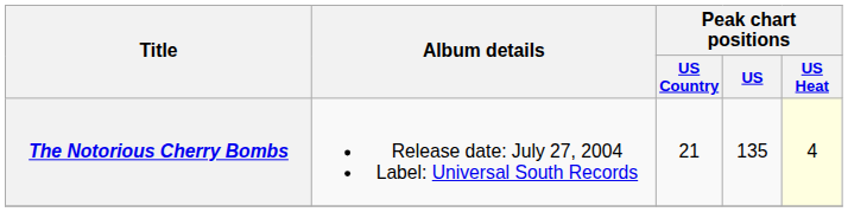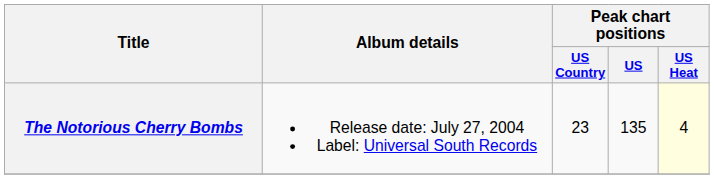 <table class="wikitable plainrowheaders" style="text-align:center;">
 <tr>
 <th rowspan="2" style="width:16em;">Title</th>
 <th rowspan="2" style="width:18em;">Album details</th>
 <th colspan="3">Peak chart positions</th>
 </tr>
 <tr style="font-size:smaller;">
 <th width="45"><a href='#'>US Country</a></th>
 <th width="45"><a href='#'>US</a></th>
 <th width="45"><a href='#'>US<br>Heat</a></th>
 </tr>
 <tr>
 <th scope="row"><em><a href='#'>The Notorious Cherry Bombs</a></em></th>
 <td><br><ul><li>Release date: July 27, 2004</li><li>Label: <a href='#'>Universal South Records</a></li></ul></td>
-<td>21</td>
+<td>23</td>
 <td>135</td>
 <td style="background: lightyellow;">4</td>
 </tr>
 <tr>
 </tr>
 </table>
